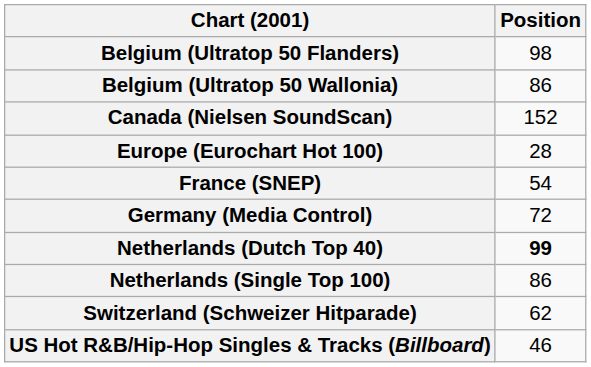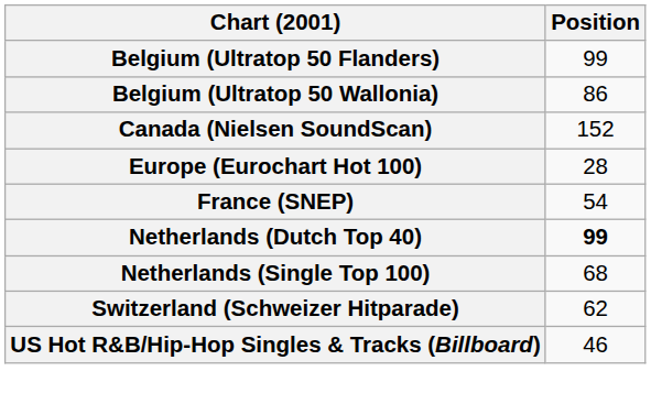 <table class="wikitable sortable plainrowheaders" style="text-align:center">
 <tr>
 <th>Chart (2001)</th>
 <th>Position</th>
 </tr>
 <tr>
 <th scope="row">Belgium (Ultratop 50 Flanders)</th>
-<td>98</td>
+<td>99</td>
 </tr>
 <tr>
 <th scope="row">Belgium (Ultratop 50 Wallonia)</th>
 <td>86</td>
 </tr>
 <tr>
 <th scope="row">Canada (Nielsen SoundScan)</th>
 <td>152</td>
 </tr>
 <tr>
 <th scope="row">Europe (Eurochart Hot 100)</th>
 <td>28</td>
 </tr>
 <tr>
 <th scope="row">France (SNEP)</th>
 <td>54</td>
 </tr>
 <tr>
-<th scope="row">Germany (Media Control)</th>
-<td>72</td>
-</tr>
-<tr>
 <th scope="row">Netherlands (Dutch Top 40)</th>
 <td><strong>99</strong></td>
 </tr>
 <tr>
 <th scope="row">Netherlands (Single Top 100)</th>
-<td>86</td>
+<td>68</td>
 </tr>
 <tr>
 <th scope="row">Switzerland (Schweizer Hitparade)</th>
 <td>62</td>
 </tr>
 <tr>
 <th scope="row">US Hot R&B/Hip-Hop Singles & Tracks (<em>Billboard</em>)</th>
 <td>46</td>
 </tr>
 </table>
